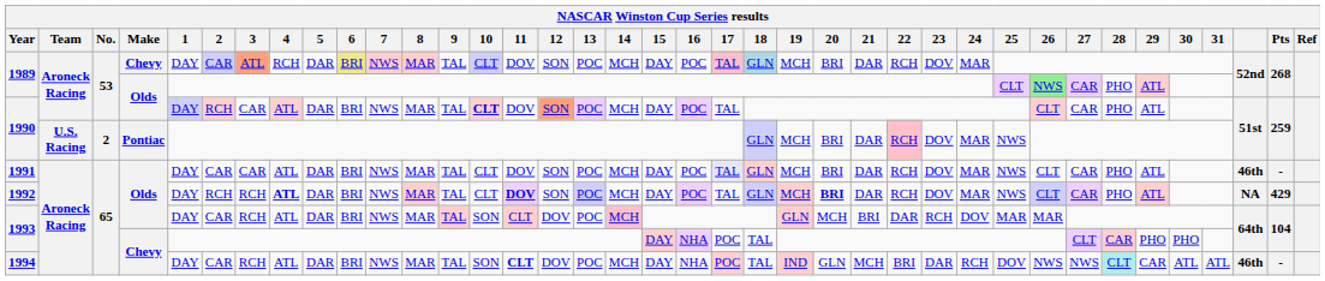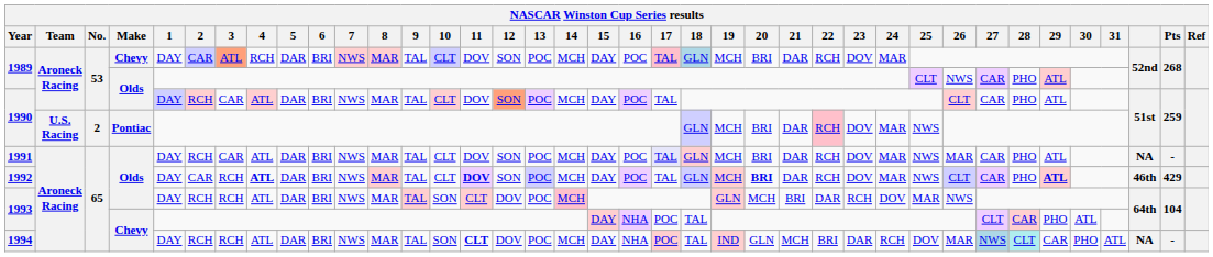 <table class="wikitable" style="text-align:center; font-size:75%">
 <tr>
 <th colspan=45><a href='#'>NASCAR</a> <a href='#'>Winston Cup Series</a> results</th>
 </tr>
 <tr>
 <th>Year</th>
 <th>Team</th>
 <th>No.</th>
 <th>Make</th>
 <th>1</th>
 <th>2</th>
 <th>3</th>
 <th>4</th>
 <th>5</th>
 <th>6</th>
 <th>7</th>
 <th>8</th>
 <th>9</th>
 <th>10</th>
 <th>11</th>
 <th>12</th>
 <th>13</th>
 <th>14</th>
 <th>15</th>
 <th>16</th>
 <th>17</th>
 <th>18</th>
 <th>19</th>
 <th>20</th>
 <th>21</th>
 <th>22</th>
 <th>23</th>
 <th>24</th>
 <th>25</th>
 <th>26</th>
 <th>27</th>
 <th>28</th>
 <th>29</th>
 <th>30</th>
 <th>31</th>
 <th></th>
 <th>Pts</th>
 <th>Ref</th>
 </tr>
 <tr>
 <th rowspan=2><a href='#'>1989</a></th>
 <th rowspan=3><a href='#'>Aroneck Racing</a></th>
 <th rowspan=3>53</th>
 <th><a href='#'>Chevy</a></th>
 <td><a href='#'>DAY</a></td>
 <td style="background:#CFCFFF;"><a href='#'>CAR</a><br></td>
 <td style="background: lightsalmon;"><a href='#'>ATL</a></td>
 <td><a href='#'>RCH</a></td>
 <td><a href='#'>DAR</a></td>
-<td style="background: khaki;"><a href='#'>BRI</a></td>
+<td><a href='#'>BRI</a></td>
 <td style="background:#FFCFCF;"><a href='#'>NWS</a><br></td>
 <td style="background:#FFCFCF;"><a href='#'>MAR</a><br></td>
 <td><a href='#'>TAL</a></td>
 <td style="background:#CFCFFF;"><a href='#'>CLT</a><br></td>
 <td><a href='#'>DOV</a></td>
 <td><a href='#'>SON</a></td>
 <td><a href='#'>POC</a></td>
 <td><a href='#'>MCH</a></td>
 <td><a href='#'>DAY</a></td>
 <td><a href='#'>POC</a></td>
 <td style="background: pink;"><a href='#'>TAL</a></td>
 <td style="background: lightblue;"><a href='#'>GLN</a></td>
 <td><a href='#'>MCH</a></td>
 <td><a href='#'>BRI</a></td>
 <td><a href='#'>DAR</a></td>
 <td><a href='#'>RCH</a></td>
 <td><a href='#'>DOV</a></td>
 <td><a href='#'>MAR</a></td>
 <td colspan=7></td>
 <th rowspan=2>52nd</th>
 <th rowspan=2>268</th>
 <th rowspan=2></th>
 </tr>
 <tr>
 <th rowspan=2><a href='#'>Olds</a></th>
 <td colspan=24></td>
 <td style="background:#EFCFFF;"><a href='#'>CLT</a><br></td>
-<td style="background: lightgreen;"><a href='#'>NWS</a></td>
+<td><a href='#'>NWS</a></td>
 <td style="background:#EFCFFF;"><a href='#'>CAR</a><br></td>
 <td><a href='#'>PHO</a></td>
 <td style="background:#FFCFCF;"><a href='#'>ATL</a><br></td>
 <td colspan=2></td>
 </tr>
 <tr>
 <th rowspan=2><a href='#'>1990</a></th>
 <td style="background:#CFCFFF;"><a href='#'>DAY</a><br></td>
 <td style="background:#FFCFCF;"><a href='#'>RCH</a><br></td>
 <td><a href='#'>CAR</a></td>
 <td style="background:#FFCFCF;"><a href='#'>ATL</a><br></td>
 <td><a href='#'>DAR</a></td>
 <td><a href='#'>BRI</a></td>
 <td><a href='#'>NWS</a></td>
 <td><a href='#'>MAR</a></td>
 <td><a href='#'>TAL</a></td>
-<td style="background:#FFCFCF;"><strong><a href='#'>CLT</a><br></strong></td>
+<td style="background:#FFCFCF;"><a href='#'>CLT</a><br></td>
 <td><a href='#'>DOV</a></td>
 <td style="background: lightsalmon;"><a href='#'>SON</a></td>
 <td style="background:#EFCFFF;"><a href='#'>POC</a><br></td>
 <td><a href='#'>MCH</a></td>
 <td><a href='#'>DAY</a></td>
 <td style="background:#EFCFFF;"><a href='#'>POC</a><br></td>
 <td><a href='#'>TAL</a></td>
 <td colspan=8></td>
 <td style="background:#FFCFCF;"><a href='#'>CLT</a><br></td>
 <td><a href='#'>CAR</a></td>
 <td><a href='#'>PHO</a></td>
 <td><a href='#'>ATL</a></td>
 <td colspan=2></td>
 <th rowspan=2>51st</th>
 <th rowspan=2>259</th>
 <th rowspan=2></th>
 </tr>
 <tr>
 <th><a href='#'>U.S. Racing</a></th>
 <th>2</th>
 <th><a href='#'>Pontiac</a></th>
 <td colspan=17></td>
 <td style="background:#CFCFFF;"><a href='#'>GLN</a><br></td>
 <td><a href='#'>MCH</a></td>
 <td><a href='#'>BRI</a></td>
 <td><a href='#'>DAR</a></td>
 <td style="background: pink;"><a href='#'>RCH</a></td>
 <td><a href='#'>DOV</a></td>
 <td><a href='#'>MAR</a></td>
 <td><a href='#'>NWS</a></td>
 <td colspan=6></td>
 </tr>
 <tr>
 <th><a href='#'>1991</a></th>
 <th rowspan=5><a href='#'>Aroneck Racing</a></th>
 <th rowspan=5>65</th>
 <th rowspan=3><a href='#'>Olds</a></th>
 <td><a href='#'>DAY</a></td>
-<td><a href='#'>CAR</a></td>
+<td><a href='#'>RCH</a></td>
 <td><a href='#'>CAR</a></td>
 <td><a href='#'>ATL</a></td>
 <td><a href='#'>DAR</a></td>
 <td><a href='#'>BRI</a></td>
 <td><a href='#'>NWS</a></td>
 <td><a href='#'>MAR</a></td>
 <td><a href='#'>TAL</a></td>
 <td><a href='#'>CLT</a></td>
 <td><a href='#'>DOV</a></td>
 <td><a href='#'>SON</a></td>
 <td><a href='#'>POC</a></td>
 <td><a href='#'>MCH</a></td>
 <td><a href='#'>DAY</a></td>
 <td><a href='#'>POC</a></td>
 <td style="background: lavender;"><a href='#'>TAL</a></td>
 <td style="background:#FFCFCF;"><a href='#'>GLN</a><br></td>
 <td><a href='#'>MCH</a></td>
 <td><a href='#'>BRI</a></td>
 <td><a href='#'>DAR</a></td>
 <td><a href='#'>RCH</a></td>
 <td><a href='#'>DOV</a></td>
 <td><a href='#'>MAR</a></td>
 <td><a href='#'>NWS</a></td>
-<td><a href='#'>CLT</a></td>
+<td><a href='#'>MAR</a></td>
 <td><a href='#'>CAR</a></td>
 <td><a href='#'>PHO</a></td>
 <td><a href='#'>ATL</a></td>
 <td colspan=2></td>
-<th>46th</th>
+<th>NA</th>
 <th>-</th>
 <th></th>
 </tr>
 <tr>
 <th><a href='#'>1992</a></th>
 <td><a href='#'>DAY</a></td>
-<td><a href='#'>RCH</a></td>
+<td><a href='#'>CAR</a></td>
 <td><a href='#'>RCH</a></td>
 <td><strong><a href='#'>ATL</a></strong></td>
 <td><a href='#'>DAR</a></td>
 <td><a href='#'>BRI</a></td>
 <td><a href='#'>NWS</a></td>
 <td style="background:#FFCFCF;"><a href='#'>MAR</a><br></td>
 <td><a href='#'>TAL</a></td>
 <td><a href='#'>CLT</a></td>
 <td style="background:#EFCFFF;"><strong><a href='#'>DOV</a><br></strong></td>
 <td><a href='#'>SON</a></td>
 <td style="background:#CFCFFF;"><a href='#'>POC</a><br></td>
 <td><a href='#'>MCH</a></td>
 <td><a href='#'>DAY</a></td>
 <td style="background:#EFCFFF;"><a href='#'>POC</a><br></td>
 <td><a href='#'>TAL</a></td>
 <td style="background:#CFCFFF;"><a href='#'>GLN</a><br></td>
 <td style="background:#FFCFCF;"><a href='#'>MCH</a><br></td>
 <td><strong><a href='#'>BRI</a></strong></td>
 <td><a href='#'>DAR</a></td>
 <td><a href='#'>RCH</a></td>
 <td><a href='#'>DOV</a></td>
 <td><a href='#'>MAR</a></td>
 <td><a href='#'>NWS</a></td>
 <td style="background:#CFCFFF;"><a href='#'>CLT</a><br></td>
 <td style="background:#EFCFFF;"><a href='#'>CAR</a><br></td>
 <td><a href='#'>PHO</a></td>
-<td style="background:#FFCFCF;"><a href='#'>ATL</a><br></td>
+<td style="background:#FFCFCF;"><strong><a href='#'>ATL</a><br></strong></td>
 <td colspan=2></td>
-<th>NA</th>
+<th>46th</th>
 <th>429</th>
 <th></th>
 </tr>
 <tr>
 <th rowspan=2><a href='#'>1993</a></th>
 <td><a href='#'>DAY</a></td>
-<td><a href='#'>CAR</a></td>
+<td><a href='#'>RCH</a></td>
 <td><a href='#'>RCH</a></td>
 <td><a href='#'>ATL</a></td>
 <td><a href='#'>DAR</a></td>
 <td><a href='#'>BRI</a></td>
 <td><a href='#'>NWS</a></td>
 <td><a href='#'>MAR</a></td>
 <td style="background:#FFCFCF;"><a href='#'>TAL</a><br></td>
 <td><a href='#'>SON</a></td>
 <td style="background:#FFCFCF;"><a href='#'>CLT</a><br></td>
 <td><a href='#'>DOV</a></td>
 <td><a href='#'>POC</a></td>
 <td style="background: pink;"><a href='#'>MCH</a></td>
 <td colspan=4></td>
 <td style="background:#FFCFCF;"><a href='#'>GLN</a><br></td>
 <td><a href='#'>MCH</a></td>
 <td><a href='#'>BRI</a></td>
 <td><a href='#'>DAR</a></td>
 <td><a href='#'>RCH</a></td>
 <td><a href='#'>DOV</a></td>
 <td><a href='#'>MAR</a></td>
-<td><a href='#'>MAR</a></td>
+<td><a href='#'>NWS</a></td>
 <td colspan=5></td>
 <th rowspan=2>64th</th>
 <th rowspan=2>104</th>
 <th rowspan=2></th>
 </tr>
 <tr>
 <th rowspan=2><a href='#'>Chevy</a></th>
 <td colspan=14></td>
 <td style="background:#FFCFCF;"><a href='#'>DAY</a><br></td>
 <td style="background:#EFCFFF;"><a href='#'>NHA</a><br></td>
 <td><a href='#'>POC</a></td>
 <td><a href='#'>TAL</a></td>
 <td colspan=8></td>
 <td style="background:#EFCFFF;"><a href='#'>CLT</a><br></td>
 <td style="background:#FFCFCF;"><a href='#'>CAR</a><br></td>
 <td><a href='#'>PHO</a></td>
-<td><a href='#'>PHO</a></td>
+<td><a href='#'>ATL</a></td>
 <td></td>
 </tr>
 <tr>
 <th><a href='#'>1994</a></th>
 <td><a href='#'>DAY</a></td>
-<td><a href='#'>CAR</a></td>
+<td><a href='#'>RCH</a></td>
 <td><a href='#'>RCH</a></td>
 <td><a href='#'>ATL</a></td>
 <td><a href='#'>DAR</a></td>
 <td><a href='#'>BRI</a></td>
 <td><a href='#'>NWS</a></td>
 <td><a href='#'>MAR</a></td>
 <td><a href='#'>TAL</a></td>
 <td><a href='#'>SON</a></td>
 <td><strong><a href='#'>CLT</a></strong></td>
 <td><a href='#'>DOV</a></td>
 <td><a href='#'>POC</a></td>
 <td><a href='#'>MCH</a></td>
 <td><a href='#'>DAY</a></td>
 <td><a href='#'>NHA</a></td>
 <td style="background:#FFCFCF;"><a href='#'>POC</a><br></td>
 <td><a href='#'>TAL</a></td>
 <td style="background:#FFCFCF;"><a href='#'>IND</a><br></td>
 <td><a href='#'>GLN</a></td>
 <td><a href='#'>MCH</a></td>
 <td><a href='#'>BRI</a></td>
 <td><a href='#'>DAR</a></td>
 <td><a href='#'>RCH</a></td>
 <td><a href='#'>DOV</a></td>
-<td><a href='#'>NWS</a></td>
-<td><a href='#'>NWS</a></td>
+<td><a href='#'>MAR</a></td>
+<td style="background: lightblue;"><a href='#'>NWS</a></td>
 <td style="background: paleturquoise;"><a href='#'>CLT</a></td>
 <td><a href='#'>CAR</a></td>
+<td><a href='#'>PHO</a></td>
 <td><a href='#'>ATL</a></td>
-<td><a href='#'>ATL</a></td>
-<th>46th</th>
+<th>NA</th>
 <th>-</th>
 <th></th>
 </tr>
 </table>
